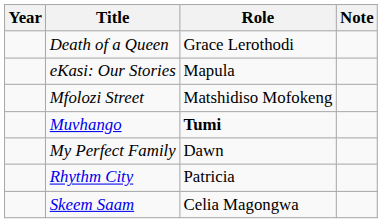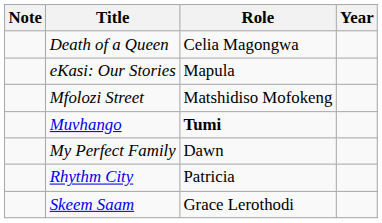 <table class=wikitable>
 <tr>
-<th>Year</th>
+<th>Note</th>
 <th>Title</th>
 <th>Role</th>
-<th>Note</th>
+<th>Year</th>
 </tr>
 <tr>
 <td></td>
 <td><em>Death of a Queen</em></td>
-<td>Grace Lerothodi</td>
+<td>Celia Magongwa</td>
 <td></td>
 </tr>
 <tr>
 <td></td>
 <td><em>eKasi: Our Stories</em></td>
 <td>Mapula</td>
 <td></td>
 </tr>
 <tr>
 <td></td>
 <td><em>Mfolozi Street</em></td>
 <td>Matshidiso Mofokeng</td>
 <td></td>
 </tr>
 <tr>
 <td></td>
 <td><em><a href='#'>Muvhango</a></em></td>
 <td><strong>Tumi</strong></td>
 <td></td>
 </tr>
 <tr>
 <td></td>
 <td><em>My Perfect Family</em></td>
 <td>Dawn</td>
 <td></td>
 </tr>
 <tr>
 <td></td>
 <td><em><a href='#'>Rhythm City</a></em></td>
 <td>Patricia</td>
 <td></td>
 </tr>
 <tr>
 <td></td>
 <td><em><a href='#'>Skeem Saam</a></em></td>
-<td>Celia Magongwa</td>
+<td>Grace Lerothodi</td>
 <td></td>
 </tr>
 </table>
